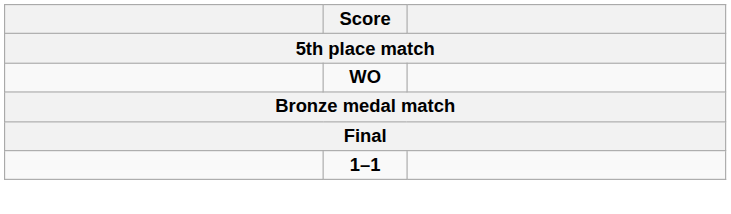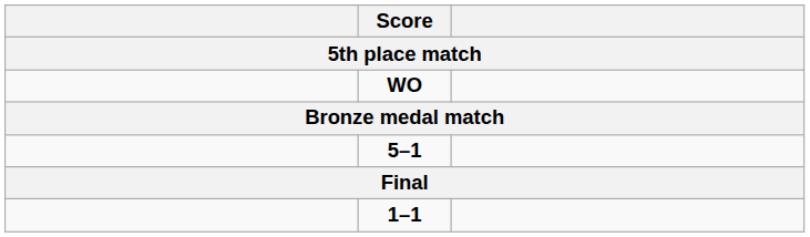 <table class="wikitable" style="text-align: left;">
 <tr>
 <th align="right" width="270"></th>
 <th width="65">Score</th>
 <th align="left" width="270"></th>
 </tr>
 <tr>
 <th colspan="3">5th place match</th>
 </tr>
 <tr>
 <td><strong></strong></td>
 <td align=center><strong>WO</strong></td>
 <td></td>
 </tr>
 <tr>
 <th colspan="3">Bronze medal match</th>
 </tr>
 <tr>
+<td><strong></strong></td>
+<td align=center><strong>5–1</strong></td>
+<td></td>
+</tr>
+<tr>
 <th colspan="3">Final</th>
 </tr>
 <tr>
 <td></td>
 <td align=center><strong>1–1</strong></td>
 <td><strong></strong></td>
 </tr>
 </table>
